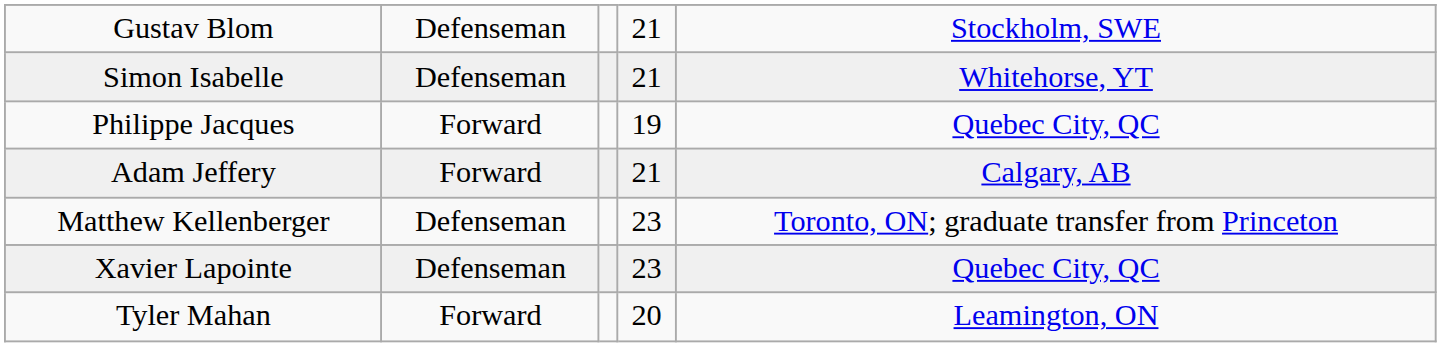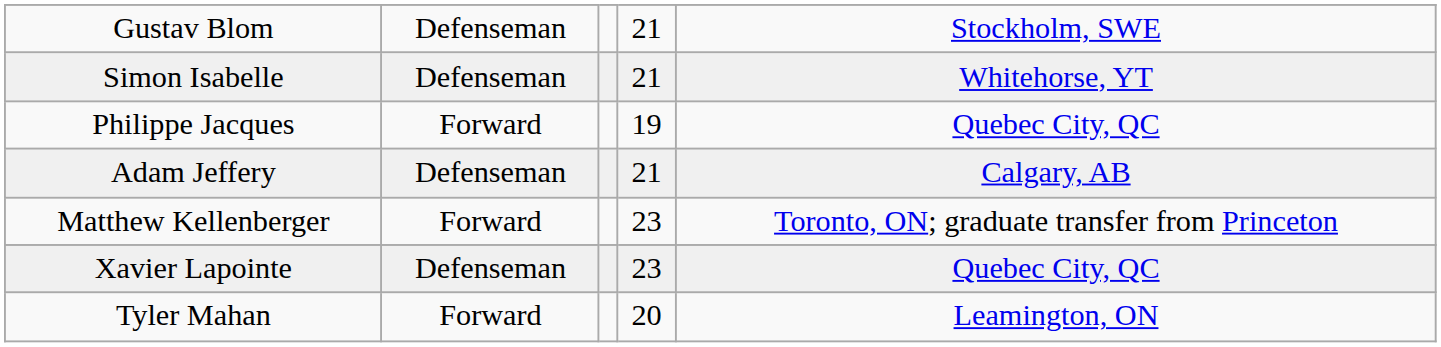 <table class="wikitable" width="60%">
 <tr align="center" bgcolor="">
 <td>Gustav Blom</td>
 <td>Defenseman</td>
 <td></td>
 <td>21</td>
 <td><a href='#'>Stockholm, SWE</a></td>
 </tr>
 <tr align="center" bgcolor="f0f0f0">
 <td>Simon Isabelle</td>
 <td>Defenseman</td>
 <td></td>
 <td>21</td>
 <td><a href='#'>Whitehorse, YT</a></td>
 </tr>
 <tr align="center" bgcolor="">
 <td>Philippe Jacques</td>
 <td>Forward</td>
 <td></td>
 <td>19</td>
 <td><a href='#'>Quebec City, QC</a></td>
 </tr>
 <tr align="center" bgcolor="f0f0f0">
 <td>Adam Jeffery</td>
-<td>Forward</td>
+<td>Defenseman</td>
 <td></td>
 <td>21</td>
 <td><a href='#'>Calgary, AB</a></td>
 </tr>
 <tr align="center" bgcolor="">
 <td>Matthew Kellenberger</td>
-<td>Defenseman</td>
+<td>Forward</td>
 <td></td>
 <td>23</td>
 <td><a href='#'>Toronto, ON</a>; graduate transfer from <a href='#'>Princeton</a></td>
 </tr>
 <tr align="center" bgcolor="f0f0f0">
 <td>Xavier Lapointe</td>
 <td>Defenseman</td>
 <td></td>
 <td>23</td>
 <td><a href='#'>Quebec City, QC</a></td>
 </tr>
 <tr align="center" bgcolor="">
 <td>Tyler Mahan</td>
 <td>Forward</td>
 <td></td>
 <td>20</td>
 <td><a href='#'>Leamington, ON</a></td>
 </tr>
 </table>
